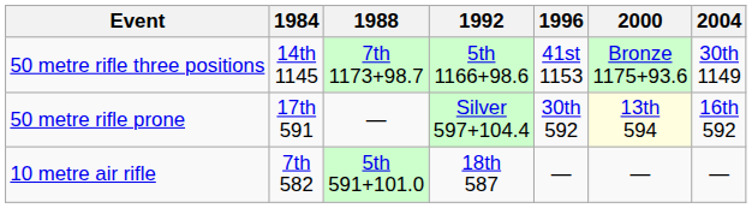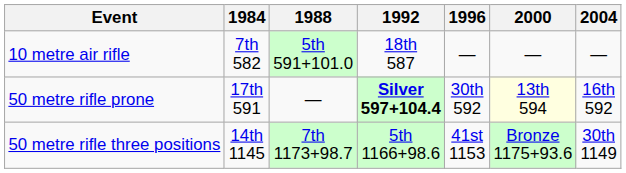 <table class="wikitable" style="text-align: center">
 <tr>
 <th>Event</th>
 <th>1984</th>
 <th>1988</th>
 <th>1992</th>
 <th>1996</th>
 <th>2000</th>
 <th>2004</th>
 </tr>
 <tr>
+<td align=left><a href='#'>10 metre air rifle</a></td>
+<td><a href='#'>7th</a><br>582</td>
+<td style="background: #ccffcc"><a href='#'>5th</a><br>591+101.0</td>
+<td><a href='#'>18th</a><br>587</td>
+<td>—</td>
+<td>—</td>
+<td>—</td>
+</tr>
+<tr>
+<td align=left><a href='#'>50 metre rifle prone</a></td>
+<td><a href='#'>17th</a><br>591</td>
+<td>—</td>
+<td style="background: #ccffcc"><strong> <a href='#'>Silver</a><br>597+104.4</strong></td>
+<td><a href='#'>30th</a><br>592</td>
+<td style="background: lightyellow;"><a href='#'>13th</a><br>594</td>
+<td><a href='#'>16th</a><br>592</td>
+</tr>
+<tr>
 <td align=left><a href='#'>50 metre rifle three positions</a></td>
 <td><a href='#'>14th</a><br>1145</td>
 <td style="background: #ccffcc"><a href='#'>7th</a><br>1173+98.7</td>
 <td style="background: #ccffcc"><a href='#'>5th</a><br>1166+98.6</td>
 <td><a href='#'>41st</a><br>1153</td>
 <td style="background: #ccffcc"> <a href='#'>Bronze</a><br>1175+93.6</td>
 <td><a href='#'>30th</a><br>1149</td>
 </tr>
-<tr>
-<td align=left><a href='#'>50 metre rifle prone</a></td>
-<td><a href='#'>17th</a><br>591</td>
-<td>—</td>
-<td style="background: #ccffcc"> <a href='#'>Silver</a><br>597+104.4</td>
-<td><a href='#'>30th</a><br>592</td>
-<td style="background: lightyellow;"><a href='#'>13th</a><br>594</td>
-<td><a href='#'>16th</a><br>592</td>
-</tr>
-<tr>
-<td align=left><a href='#'>10 metre air rifle</a></td>
-<td><a href='#'>7th</a><br>582</td>
-<td style="background: #ccffcc"><a href='#'>5th</a><br>591+101.0</td>
-<td><a href='#'>18th</a><br>587</td>
-<td>—</td>
-<td>—</td>
-<td>—</td>
-</tr>
 </table>
